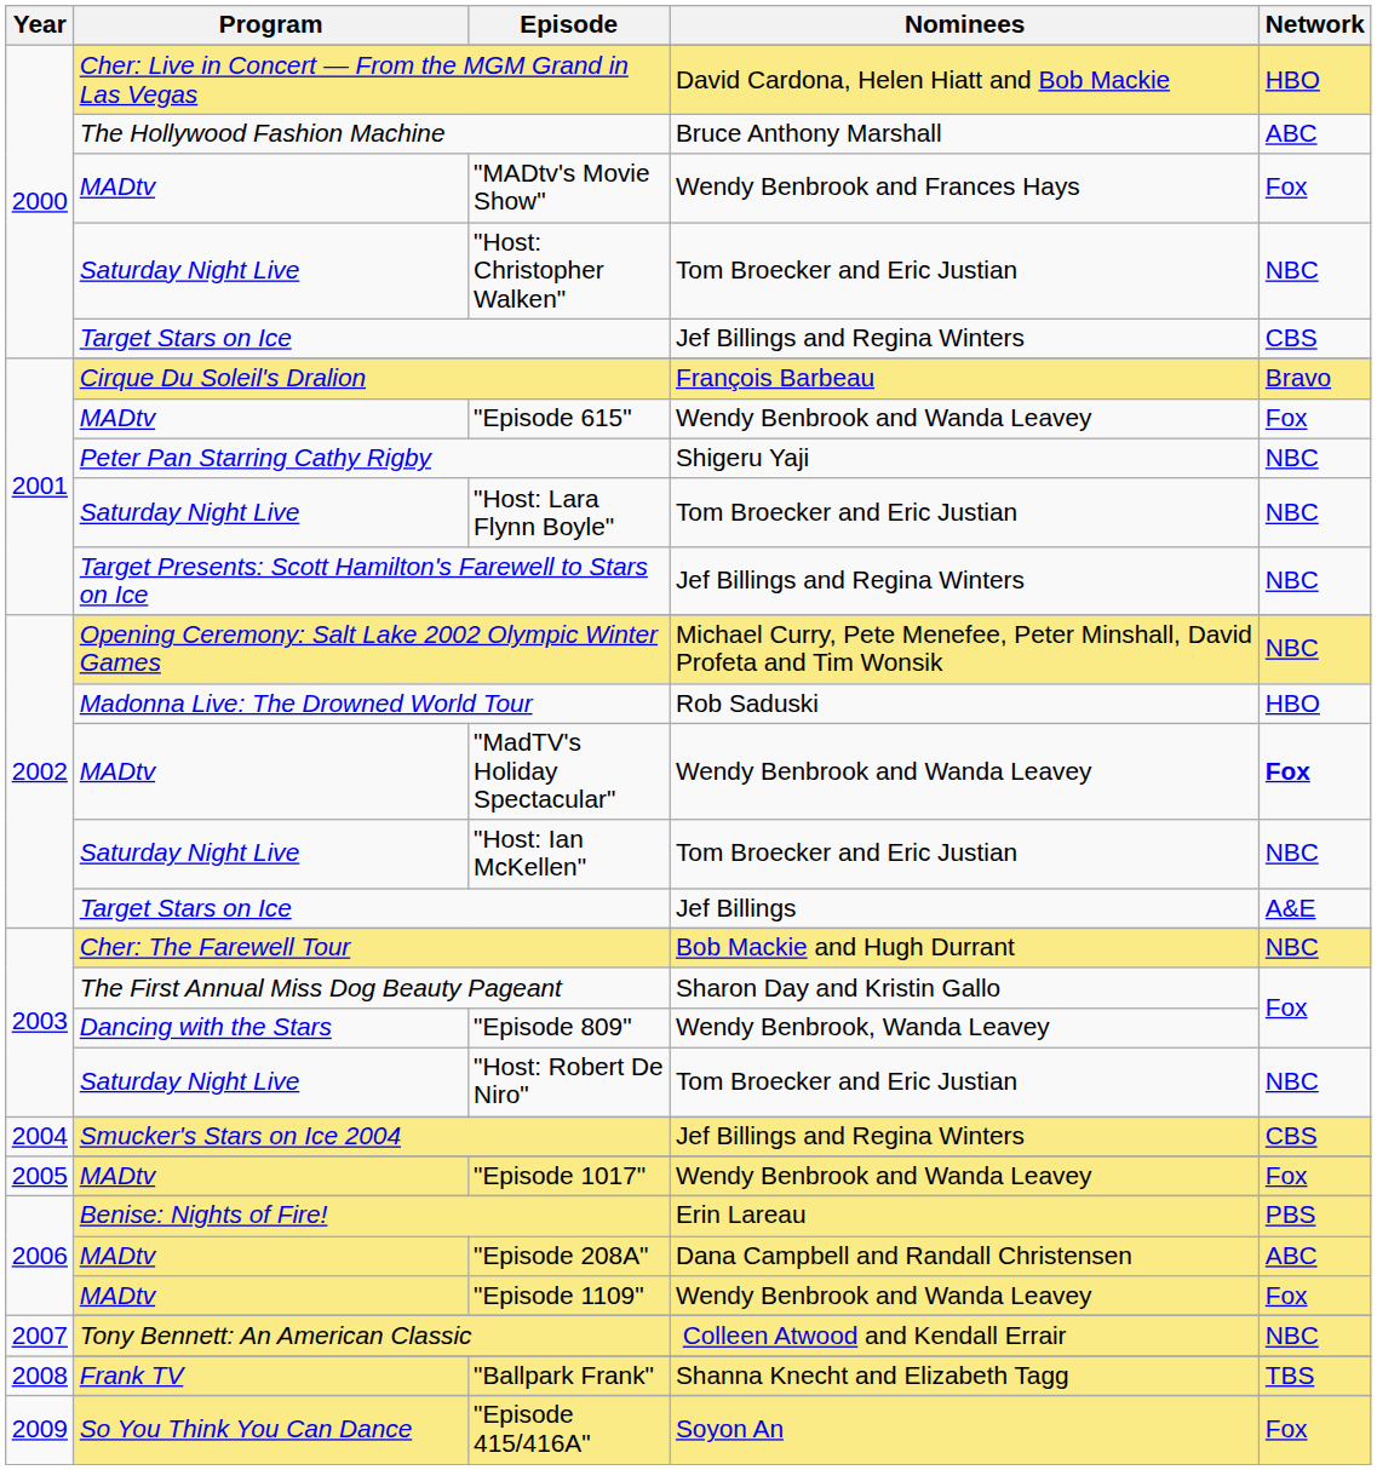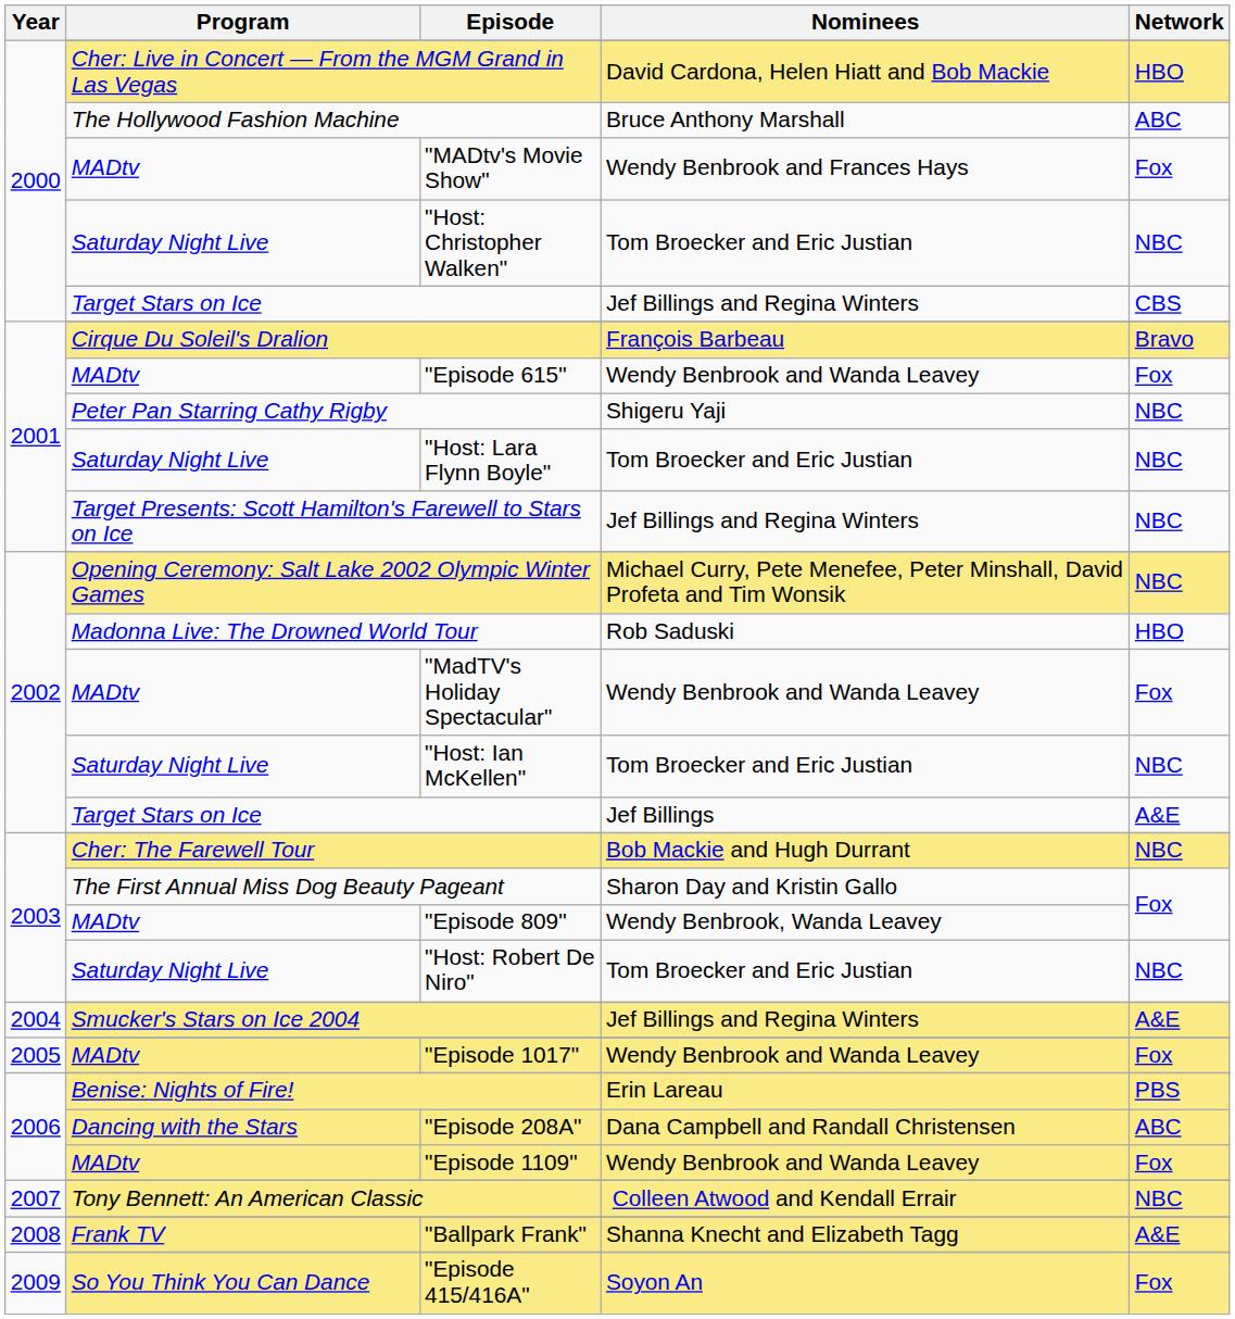 <table class="wikitable">
 <tr>
 <th width="5%">Year</th>
 <th width="30%">Program</th>
 <th width="15%">Episode</th>
 <th width="45%">Nominees</th>
 <th width="5%">Network</th>
 </tr>
 <tr>
 <td rowspan="6" style="text-align:center"><a href='#'>2000</a><br></td>
 </tr>
 <tr style="background:#FAEB86">
 <td colspan=2><em><a href='#'>Cher: Live in Concert — From the MGM Grand in Las Vegas</a></em></td>
 <td>David Cardona, Helen Hiatt and <a href='#'>Bob Mackie</a></td>
 <td><a href='#'>HBO</a></td>
 </tr>
 <tr>
 <td colspan=2><em>The Hollywood Fashion Machine</em></td>
 <td>Bruce Anthony Marshall</td>
 <td><a href='#'>ABC</a></td>
 </tr>
 <tr>
 <td><em><a href='#'>MADtv</a></em></td>
 <td>"MADtv's Movie Show"</td>
 <td>Wendy Benbrook and Frances Hays</td>
 <td><a href='#'>Fox</a></td>
 </tr>
 <tr>
 <td><em><a href='#'>Saturday Night Live</a></em></td>
 <td>"Host: Christopher Walken"</td>
 <td>Tom Broecker and Eric Justian</td>
 <td><a href='#'>NBC</a></td>
 </tr>
 <tr>
 <td colspan=2><em><a href='#'>Target Stars on Ice</a></em></td>
 <td>Jef Billings and Regina Winters</td>
 <td><a href='#'>CBS</a></td>
 </tr>
 <tr>
 <td rowspan="6" style="text-align:center"><a href='#'>2001</a><br></td>
 </tr>
 <tr style="background:#FAEB86">
 <td colspan=2><em><a href='#'>Cirque Du Soleil's Dralion</a></em></td>
 <td><a href='#'>François Barbeau</a></td>
 <td><a href='#'>Bravo</a></td>
 </tr>
 <tr>
 <td><em><a href='#'>MADtv</a></em></td>
 <td>"Episode 615"</td>
 <td>Wendy Benbrook and Wanda Leavey</td>
 <td><a href='#'>Fox</a></td>
 </tr>
 <tr>
 <td colspan=2><em><a href='#'>Peter Pan Starring Cathy Rigby</a></em></td>
 <td>Shigeru Yaji</td>
 <td><a href='#'>NBC</a></td>
 </tr>
 <tr>
 <td><em><a href='#'>Saturday Night Live</a></em></td>
 <td>"Host: Lara Flynn Boyle"</td>
 <td>Tom Broecker and Eric Justian</td>
 <td><a href='#'>NBC</a></td>
 </tr>
 <tr>
 <td colspan=2><em><a href='#'>Target Presents: Scott Hamilton's Farewell to Stars on Ice</a></em></td>
 <td>Jef Billings and Regina Winters</td>
 <td><a href='#'>NBC</a></td>
 </tr>
 <tr>
 <td rowspan="6" style="text-align:center"><a href='#'>2002</a><br></td>
 </tr>
 <tr style="background:#FAEB86">
 <td colspan=2><em><a href='#'>Opening Ceremony: Salt Lake 2002 Olympic Winter Games</a></em></td>
 <td>Michael Curry, Pete Menefee, Peter Minshall, David Profeta and Tim Wonsik</td>
 <td><a href='#'>NBC</a></td>
 </tr>
 <tr>
 <td colspan=2><em><a href='#'>Madonna Live: The Drowned World Tour</a></em></td>
 <td>Rob Saduski</td>
 <td><a href='#'>HBO</a></td>
 </tr>
 <tr>
 <td><em><a href='#'>MADtv</a></em></td>
 <td>"MadTV's Holiday Spectacular"</td>
 <td>Wendy Benbrook and Wanda Leavey</td>
-<td><strong><a href='#'>Fox</a></strong></td>
+<td><a href='#'>Fox</a></td>
 </tr>
 <tr>
 <td><em><a href='#'>Saturday Night Live</a></em></td>
 <td>"Host: Ian McKellen"</td>
 <td>Tom Broecker and Eric Justian</td>
 <td><a href='#'>NBC</a></td>
 </tr>
 <tr>
 <td colspan=2><em><a href='#'>Target Stars on Ice</a></em></td>
 <td>Jef Billings</td>
 <td><a href='#'>A&E</a></td>
 </tr>
 <tr>
 <td rowspan="5" style="text-align:center"><a href='#'>2003</a><br></td>
 </tr>
 <tr style="background:#FAEB86">
 <td colspan=2><em><a href='#'>Cher: The Farewell Tour</a></em></td>
 <td><a href='#'>Bob Mackie</a> and Hugh Durrant</td>
 <td><a href='#'>NBC</a></td>
 </tr>
 <tr>
 <td colspan=2><em>The First Annual Miss Dog Beauty Pageant</em></td>
 <td>Sharon Day and Kristin Gallo</td>
 <td rowspan=2><a href='#'>Fox</a></td>
 </tr>
 <tr>
-<td><em><a href='#'>Dancing with the Stars</a></em></td>
+<td><em><a href='#'>MADtv</a></em></td>
 <td>"Episode 809"</td>
 <td>Wendy Benbrook, Wanda Leavey</td>
 </tr>
 <tr>
 <td><em><a href='#'>Saturday Night Live</a></em></td>
 <td>"Host: Robert De Niro"</td>
 <td>Tom Broecker and Eric Justian</td>
 <td><a href='#'>NBC</a></td>
 </tr>
 <tr>
 <td rowspan="2" style="text-align:center"><a href='#'>2004</a></td>
 </tr>
 <tr style="background:#FAEB86">
 <td colspan=2><em><a href='#'>Smucker's Stars on Ice 2004</a></em></td>
 <td>Jef Billings and Regina Winters</td>
-<td><a href='#'>CBS</a></td>
+<td><a href='#'>A&E</a></td>
 </tr>
 <tr>
 <td rowspan="2" style="text-align:center"><a href='#'>2005</a></td>
 </tr>
 <tr style="background:#FAEB86">
 <td><em><a href='#'>MADtv</a></em></td>
 <td>"Episode 1017"</td>
 <td>Wendy Benbrook and Wanda Leavey</td>
 <td><a href='#'>Fox</a></td>
 </tr>
 <tr>
 <td rowspan="4" style="text-align:center"><a href='#'>2006</a></td>
 </tr>
 <tr style="background:#FAEB86">
 <td colspan=2><em><a href='#'>Benise: Nights of Fire!</a></em></td>
 <td>Erin Lareau</td>
 <td><a href='#'>PBS</a></td>
 </tr>
 <tr style="background:#FAEB86">
-<td><em><a href='#'>MADtv</a></em></td>
+<td><em><a href='#'>Dancing with the Stars</a></em></td>
 <td>"Episode 208A"</td>
 <td>Dana Campbell and Randall Christensen</td>
 <td><a href='#'>ABC</a></td>
 </tr>
 <tr style="background:#FAEB86">
 <td><em><a href='#'>MADtv</a></em></td>
 <td>"Episode 1109"</td>
 <td>Wendy Benbrook and Wanda Leavey</td>
 <td><a href='#'>Fox</a></td>
 </tr>
 <tr>
 <td rowspan="2" style="text-align:center"><a href='#'>2007</a></td>
 </tr>
 <tr style="background:#FAEB86">
 <td colspan=2><em>Tony Bennett: An American Classic</em></td>
 <td> <a href='#'>Colleen Atwood</a> and Kendall Errair</td>
 <td><a href='#'>NBC</a></td>
 </tr>
 <tr>
 <td rowspan="2" style="text-align:center"><a href='#'>2008</a></td>
 </tr>
 <tr style="background:#FAEB86">
 <td><em><a href='#'>Frank TV</a></em></td>
 <td>"Ballpark Frank"</td>
 <td>Shanna Knecht and Elizabeth Tagg</td>
-<td><a href='#'>TBS</a></td>
+<td><a href='#'>A&E</a></td>
 </tr>
 <tr>
 <td rowspan="2" style="text-align:center"><a href='#'>2009</a></td>
 </tr>
 <tr style="background:#FAEB86">
 <td><em><a href='#'>So You Think You Can Dance</a></em></td>
 <td>"Episode 415/416A"</td>
 <td><a href='#'>Soyon An</a></td>
 <td><a href='#'>Fox</a></td>
 </tr>
 <tr>
 </tr>
 </table>
